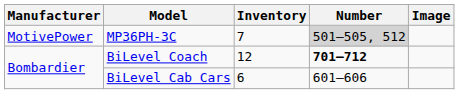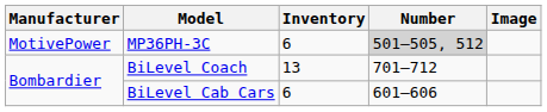 <table class="wikitable">
 <tr>
 <th>Manufacturer</th>
 <th>Model</th>
 <th>Inventory</th>
 <th>Number</th>
 <th>Image</th>
 </tr>
 <tr>
 <td><a href='#'>MotivePower</a></td>
 <td><a href='#'>MP36PH-3C</a></td>
-<td>7</td>
+<td>6</td>
 <td style="background: lightgrey;">501–505, 512</td>
 <td></td>
 </tr>
 <tr>
 <td rowspan="2"><a href='#'>Bombardier</a></td>
 <td><a href='#'>BiLevel Coach</a></td>
-<td>12</td>
-<td><strong>701–712</strong></td>
+<td>13</td>
+<td>701–712</td>
 <td></td>
 </tr>
 <tr>
 <td><a href='#'>BiLevel Cab Cars</a></td>
 <td>6</td>
 <td>601–606</td>
 <td></td>
 </tr>
 </table>
